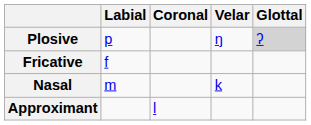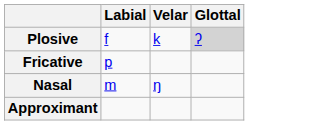 <table class="wikitable">
 <tr>
 <th></th>
 <th>Labial</th>
-<th>Coronal</th>
 <th>Velar</th>
 <th>Glottal</th>
 </tr>
 <tr>
 <th>Plosive</th>
-<td><a href='#'>p</a></td>
-<td></td>
-<td><a href='#'>ŋ</a></td>
+<td><a href='#'>f</a></td>
+<td><a href='#'>k</a></td>
 <td style="background: lightgrey;"><a href='#'>ʔ</a></td>
 </tr>
 <tr>
 <th>Fricative</th>
-<td><a href='#'>f</a></td>
-<td></td>
+<td><a href='#'>p</a></td>
 <td></td>
 <td></td>
 </tr>
 <tr>
 <th>Nasal</th>
 <td><a href='#'>m</a></td>
-<td></td>
-<td><a href='#'>k</a></td>
+<td><a href='#'>ŋ</a></td>
 <td></td>
 </tr>
 <tr>
 <th>Approximant</th>
 <td></td>
-<td><a href='#'>l</a></td>
 <td></td>
 <td></td>
 </tr>
 </table>
